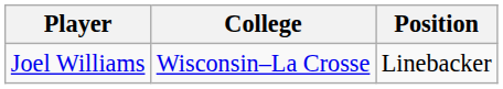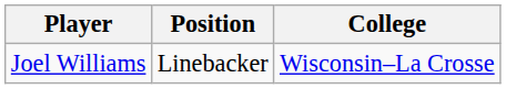 <table class="wikitable">
 <tr>
 <th>Player</th>
+<th>Position</th>
 <th>College</th>
-<th>Position</th>
 </tr>
 <tr>
 <td><a href='#'>Joel Williams</a></td>
+<td>Linebacker</td>
 <td><a href='#'>Wisconsin–La Crosse</a></td>
-<td>Linebacker</td>
 </tr>
 </table>
